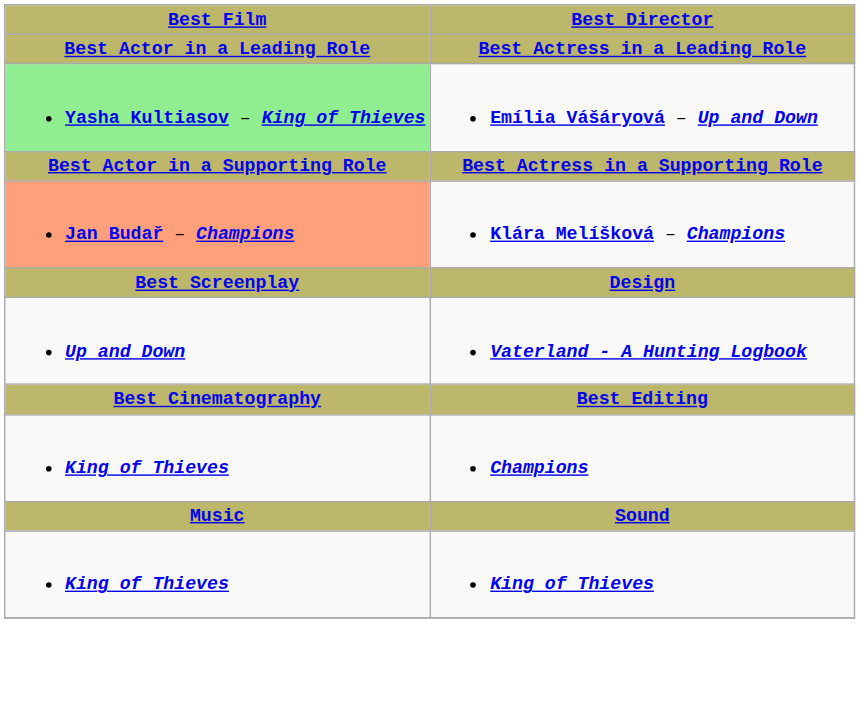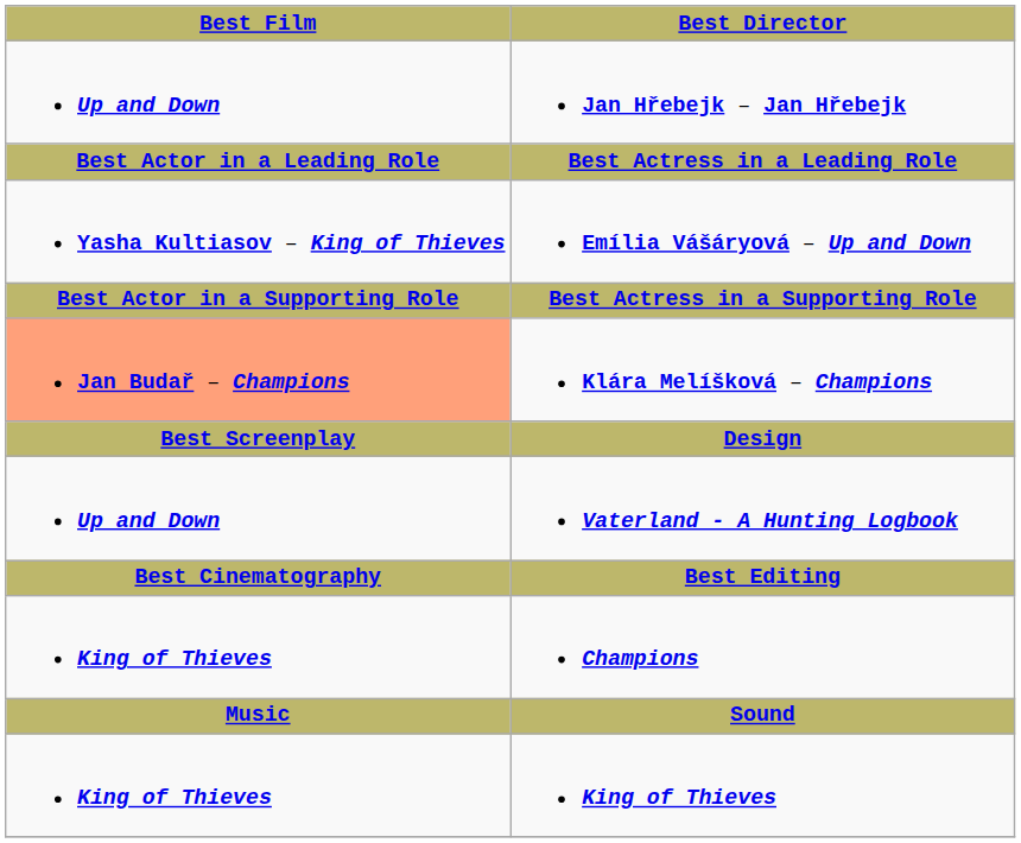 <table class=wikitable>
 <tr>
 <th style="background:#BDB76B; width: 50%"><a href='#'>Best Film</a></th>
 <th style="background:#BDB76B; width: 50%"><a href='#'>Best Director</a></th>
 </tr>
 <tr>
+<td valign="top"><br><ul><li><strong><em><a href='#'>Up and Down</a></em></strong></li></ul></td>
+<td valign="top"><br><ul><li><strong><a href='#'>Jan Hřebejk</a></strong> – <strong><a href='#'>Jan Hřebejk</a></strong></li></ul></td>
+</tr>
+<tr>
 <th style="background:#BDB76B;"><a href='#'>Best Actor in a Leading Role</a></th>
 <th style="background:#BDB76B;"><a href='#'>Best Actress in a Leading Role</a></th>
 </tr>
 <tr>
-<td valign="top" style="background: lightgreen;"><br><ul><li><strong><a href='#'>Yasha Kultiasov</a></strong> – <strong><em><a href='#'>King of Thieves</a></em></strong></li></ul></td>
+<td valign="top"><br><ul><li><strong><a href='#'>Yasha Kultiasov</a></strong> – <strong><em><a href='#'>King of Thieves</a></em></strong></li></ul></td>
 <td valign="top"><br><ul><li><strong><a href='#'>Emília Vášáryová</a></strong> – <strong><em><a href='#'>Up and Down</a></em></strong></li></ul></td>
 </tr>
 <tr>
 <th style="background:#BDB76B;"><a href='#'>Best Actor in a Supporting Role</a></th>
 <th style="background:#BDB76B;"><a href='#'>Best Actress in a Supporting Role</a></th>
 </tr>
 <tr>
 <td valign="top" style="background: lightsalmon;"><br><ul><li><strong><a href='#'>Jan Budař</a></strong> – <strong><em><a href='#'>Champions</a></em></strong></li></ul></td>
 <td valign="top"><br><ul><li><strong><a href='#'>Klára Melíšková</a></strong> – <strong><em><a href='#'>Champions</a></em></strong></li></ul></td>
 </tr>
 <tr>
 <th style="background:#BDB76B;"><a href='#'>Best Screenplay</a></th>
 <th style="background:#BDB76B;"><a href='#'>Design</a></th>
 </tr>
 <tr>
 <td valign="top"><br><ul><li><strong><em><a href='#'>Up and Down</a></em></strong></li></ul></td>
 <td valign="top"><br><ul><li><strong><em><a href='#'>Vaterland - A Hunting Logbook</a></em></strong></li></ul></td>
 </tr>
 <tr>
 <th style="background:#BDB76B;"><a href='#'>Best Cinematography</a></th>
 <th style="background:#BDB76B;"><a href='#'>Best Editing</a></th>
 </tr>
 <tr>
 <td valign="top"><br><ul><li><strong><em><a href='#'>King of Thieves</a></em></strong></li></ul></td>
 <td valign="top"><br><ul><li><strong><em><a href='#'>Champions</a></em></strong></li></ul></td>
 </tr>
 <tr>
 <th style="background:#BDB76B;"><a href='#'>Music</a></th>
 <th style="background:#BDB76B;"><a href='#'>Sound</a></th>
 </tr>
 <tr>
 <td valign="top"><br><ul><li><strong><em><a href='#'>King of Thieves</a></em></strong></li></ul></td>
 <td valign="top"><br><ul><li><strong><em><a href='#'>King of Thieves</a></em></strong></li></ul></td>
 </tr>
 <tr>
 </tr>
 </table>
